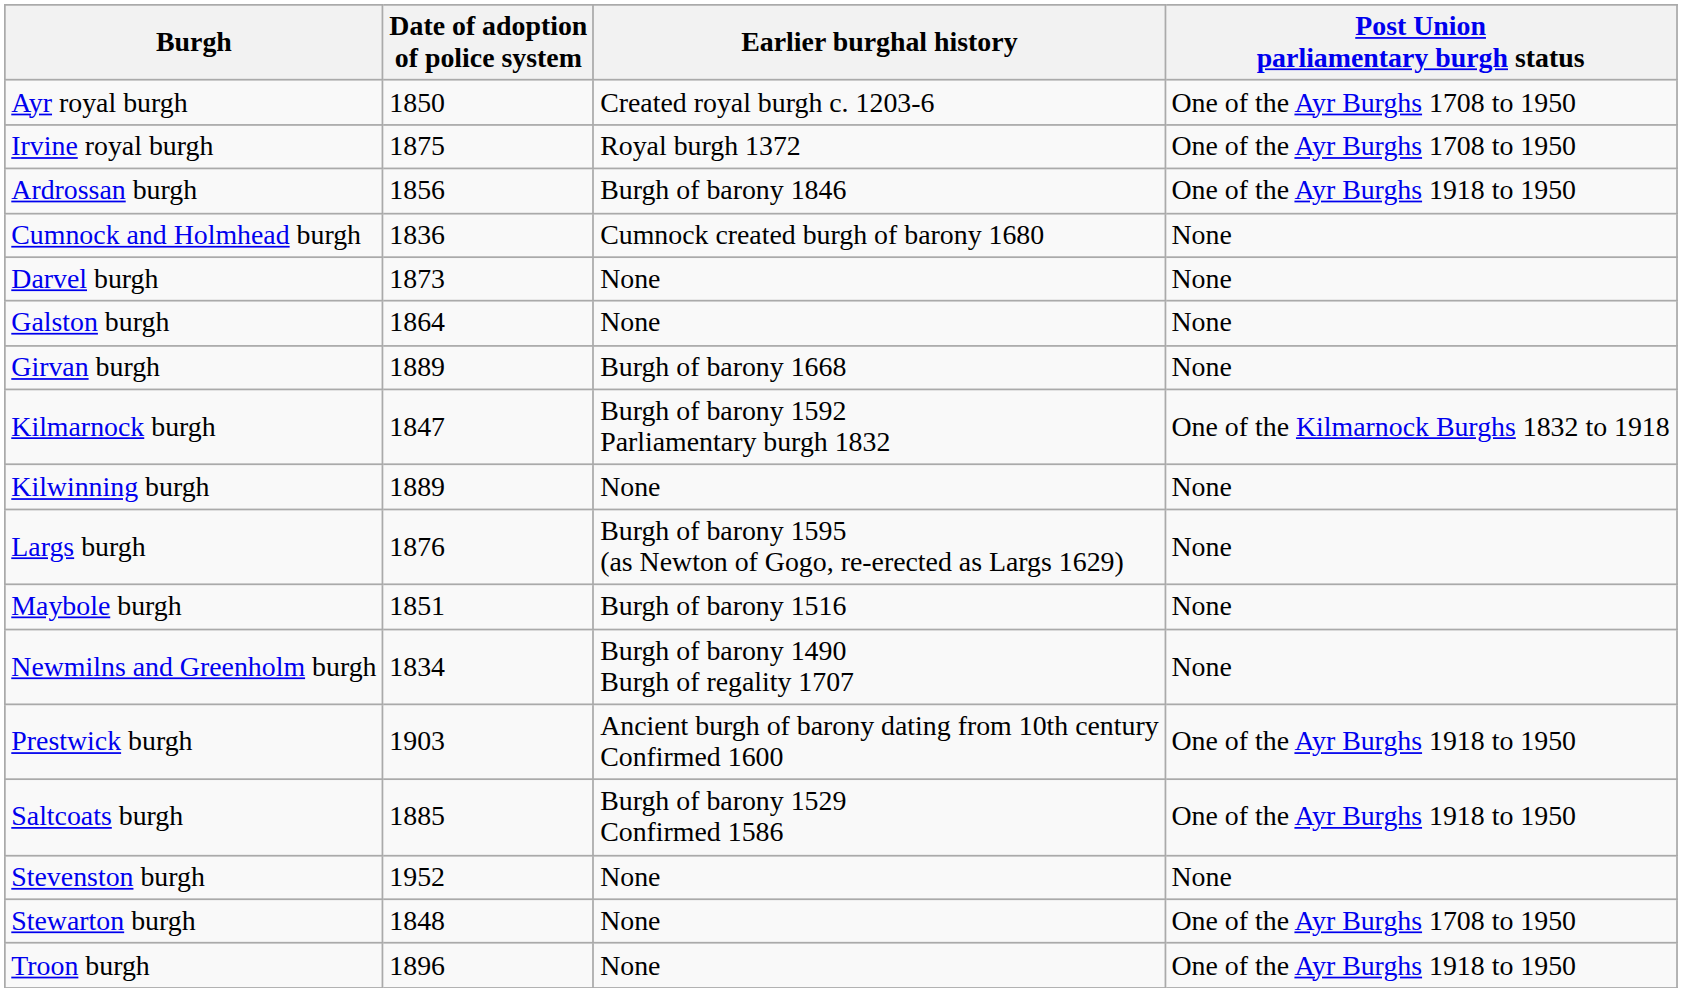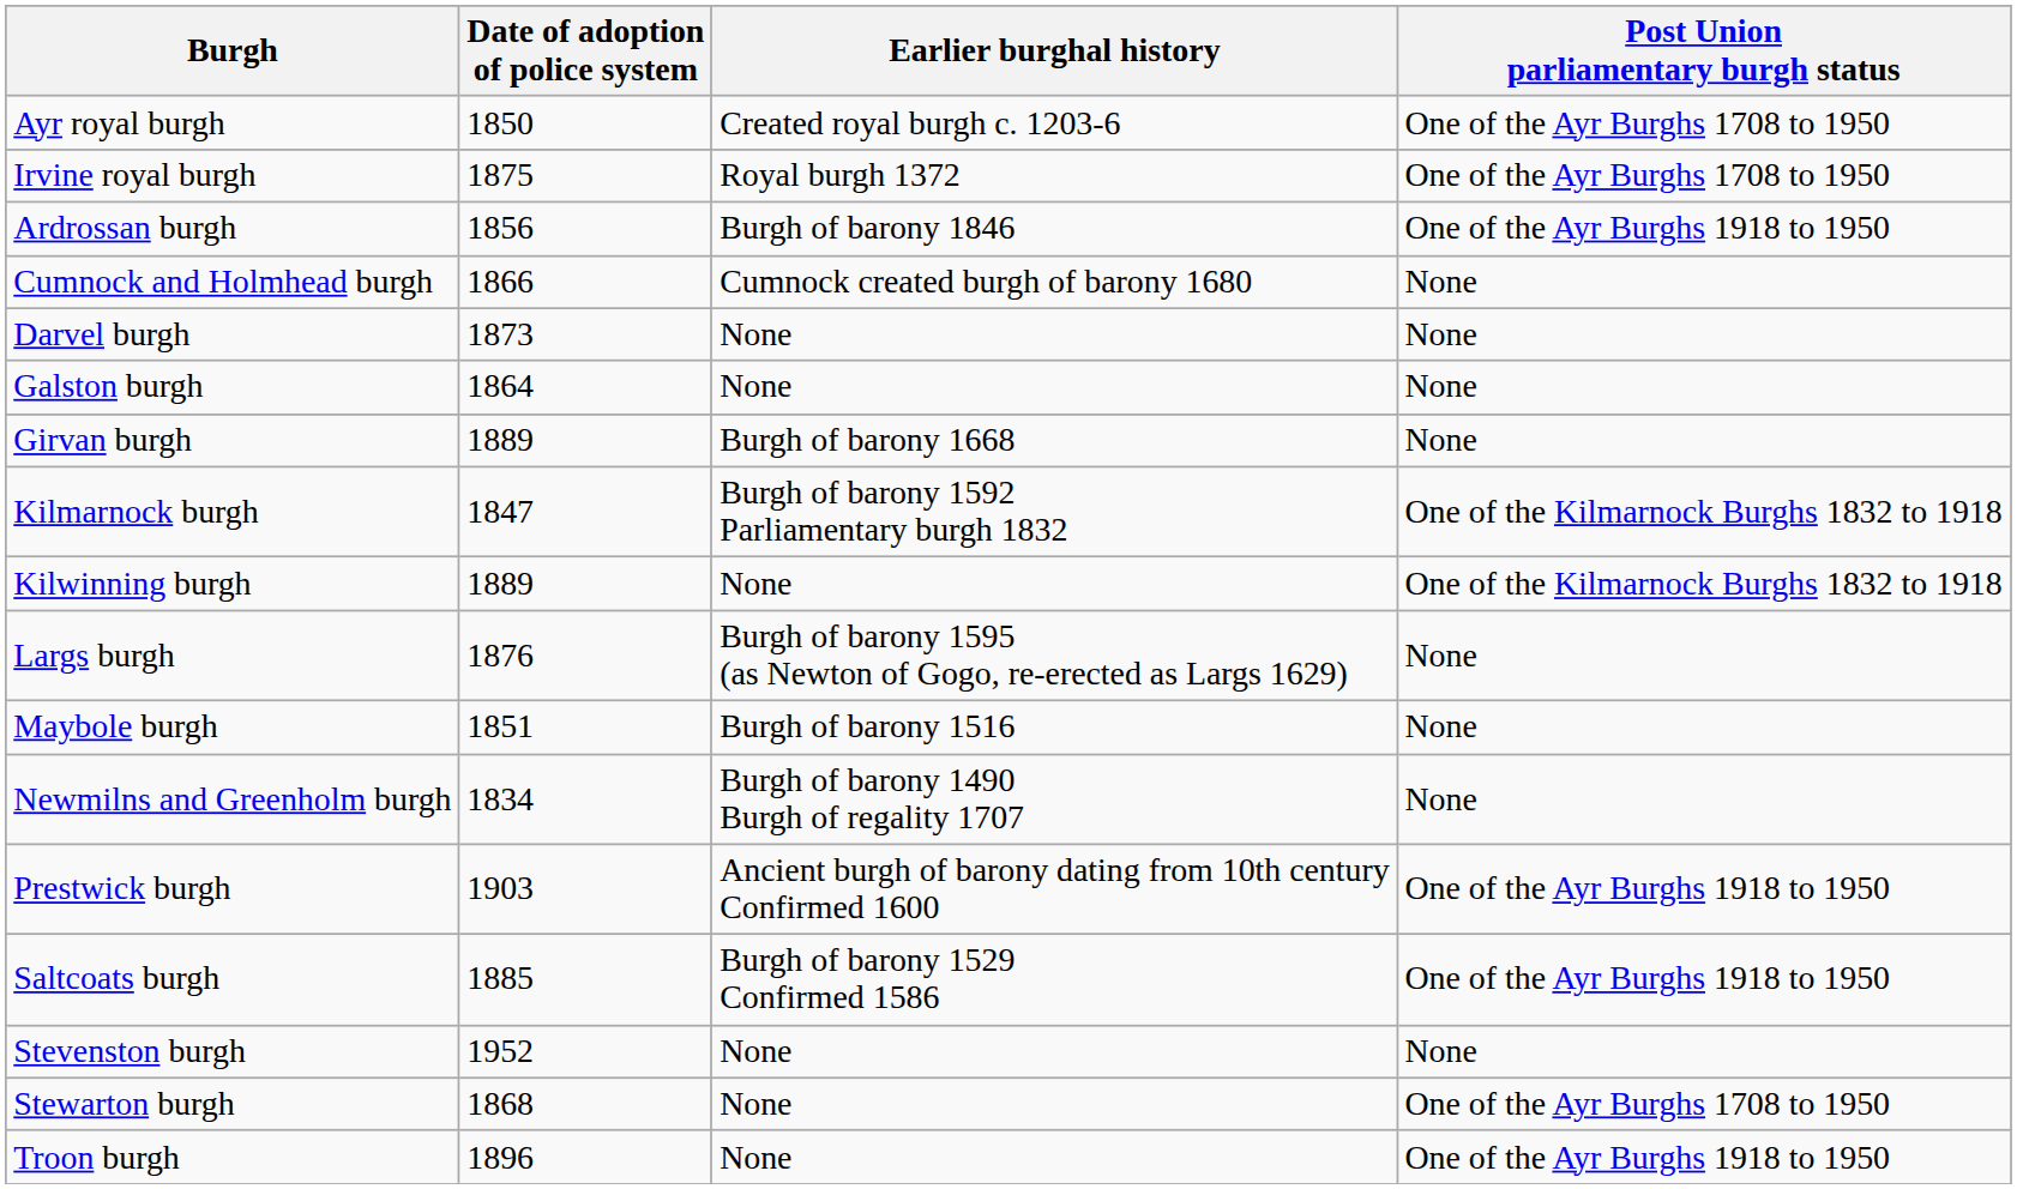 <table class="wikitable">
 <tr>
 <th>Burgh</th>
 <th>Date of adoption <br> of police system</th>
 <th>Earlier burghal history</th>
 <th><a href='#'>Post Union</a> <br> <a href='#'>parliamentary burgh</a> status</th>
 </tr>
 <tr>
 <td><a href='#'>Ayr</a> royal burgh</td>
 <td>1850</td>
 <td>Created royal burgh c. 1203-6</td>
 <td>One of the <a href='#'>Ayr Burghs</a> 1708 to 1950</td>
 </tr>
 <tr>
 <td><a href='#'>Irvine</a> royal burgh</td>
 <td>1875</td>
 <td>Royal burgh 1372</td>
 <td>One of the <a href='#'>Ayr Burghs</a> 1708 to 1950</td>
 </tr>
 <tr>
 <td><a href='#'>Ardrossan</a> burgh</td>
 <td>1856</td>
 <td>Burgh of barony 1846</td>
 <td>One of the <a href='#'>Ayr Burghs</a> 1918 to 1950</td>
 </tr>
 <tr>
 <td><a href='#'>Cumnock and Holmhead</a> burgh</td>
-<td>1836</td>
+<td>1866</td>
 <td>Cumnock created burgh of barony 1680</td>
 <td>None</td>
 </tr>
 <tr>
 <td><a href='#'>Darvel</a> burgh</td>
 <td>1873</td>
 <td>None</td>
 <td>None</td>
 </tr>
 <tr>
 <td><a href='#'>Galston</a> burgh</td>
 <td>1864</td>
 <td>None</td>
 <td>None</td>
 </tr>
 <tr>
 <td><a href='#'>Girvan</a> burgh</td>
 <td>1889</td>
 <td>Burgh of barony 1668</td>
 <td>None</td>
 </tr>
 <tr>
 <td><a href='#'>Kilmarnock</a> burgh</td>
 <td>1847</td>
 <td>Burgh of barony 1592 <br> Parliamentary burgh 1832</td>
 <td>One of the <a href='#'>Kilmarnock Burghs</a> 1832 to 1918</td>
 </tr>
 <tr>
 <td><a href='#'>Kilwinning</a> burgh</td>
 <td>1889</td>
 <td>None</td>
-<td>None</td>
+<td>One of the <a href='#'>Kilmarnock Burghs</a> 1832 to 1918</td>
 </tr>
 <tr>
 <td><a href='#'>Largs</a> burgh</td>
 <td>1876</td>
 <td>Burgh of barony 1595 <br> (as Newton of Gogo, re-erected as Largs 1629)</td>
 <td>None</td>
 </tr>
 <tr>
 <td><a href='#'>Maybole</a> burgh</td>
 <td>1851</td>
 <td>Burgh of barony 1516</td>
 <td>None</td>
 </tr>
 <tr>
 <td><a href='#'>Newmilns and Greenholm</a> burgh</td>
 <td>1834</td>
 <td>Burgh of barony 1490 <br> Burgh of regality 1707</td>
 <td>None</td>
 </tr>
 <tr>
 <td><a href='#'>Prestwick</a> burgh</td>
 <td>1903</td>
 <td>Ancient burgh of barony dating from 10th century <br> Confirmed 1600</td>
 <td>One of the <a href='#'>Ayr Burghs</a> 1918 to 1950</td>
 </tr>
 <tr>
 <td><a href='#'>Saltcoats</a> burgh</td>
 <td>1885</td>
 <td>Burgh of barony 1529 <br> Confirmed 1586</td>
 <td>One of the <a href='#'>Ayr Burghs</a> 1918 to 1950</td>
 </tr>
 <tr>
 <td><a href='#'>Stevenston</a> burgh</td>
 <td>1952</td>
 <td>None</td>
 <td>None</td>
 </tr>
 <tr>
 <td><a href='#'>Stewarton</a> burgh</td>
-<td>1848</td>
+<td>1868</td>
 <td>None</td>
 <td>One of the <a href='#'>Ayr Burghs</a> 1708 to 1950</td>
 </tr>
 <tr>
 <td><a href='#'>Troon</a> burgh</td>
 <td>1896</td>
 <td>None</td>
 <td>One of the <a href='#'>Ayr Burghs</a> 1918 to 1950</td>
 </tr>
 </table>
